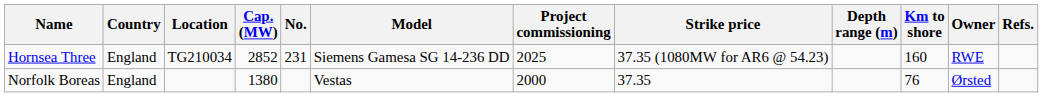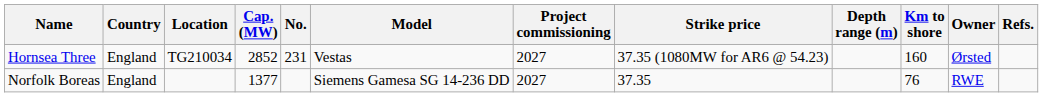 <table class="wikitable sortable">
 <tr>
 <th>Name</th>
 <th>Country</th>
 <th>Location</th>
 <th><a href='#'>Cap.</a><br> (<a href='#'>MW</a>)</th>
 <th>No.</th>
 <th>Model</th>
 <th>Project<br>commissioning</th>
 <th>Strike price</th>
 <th>Depth<br>range (<a href='#'>m</a>)</th>
 <th><a href='#'>Km</a> to<br>shore</th>
 <th>Owner</th>
 <th>Refs.</th>
 </tr>
 <tr>
 <td><a href='#'>Hornsea Three</a></td>
 <td>England</td>
 <td>TG210034</td>
 <td style="text-align:right;">2852</td>
 <td style="text-align:right;">231</td>
-<td>Siemens Gamesa SG 14-236 DD</td>
-<td>2025</td>
+<td>Vestas</td>
+<td>2027</td>
 <td>37.35 (1080MW for AR6 @ 54.23)</td>
 <td></td>
 <td>160</td>
-<td><a href='#'>RWE</a></td>
+<td><a href='#'>Ørsted</a></td>
 <td></td>
 </tr>
 <tr>
 <td>Norfolk Boreas</td>
 <td>England</td>
 <td></td>
-<td style="text-align:right;">1380</td>
+<td style="text-align:right;">1377</td>
 <td></td>
-<td>Vestas</td>
-<td>2000</td>
+<td>Siemens Gamesa SG 14-236 DD</td>
+<td>2027</td>
 <td>37.35</td>
 <td></td>
 <td>76</td>
-<td><a href='#'>Ørsted</a></td>
+<td><a href='#'>RWE</a></td>
 <td></td>
 </tr>
 </table>
